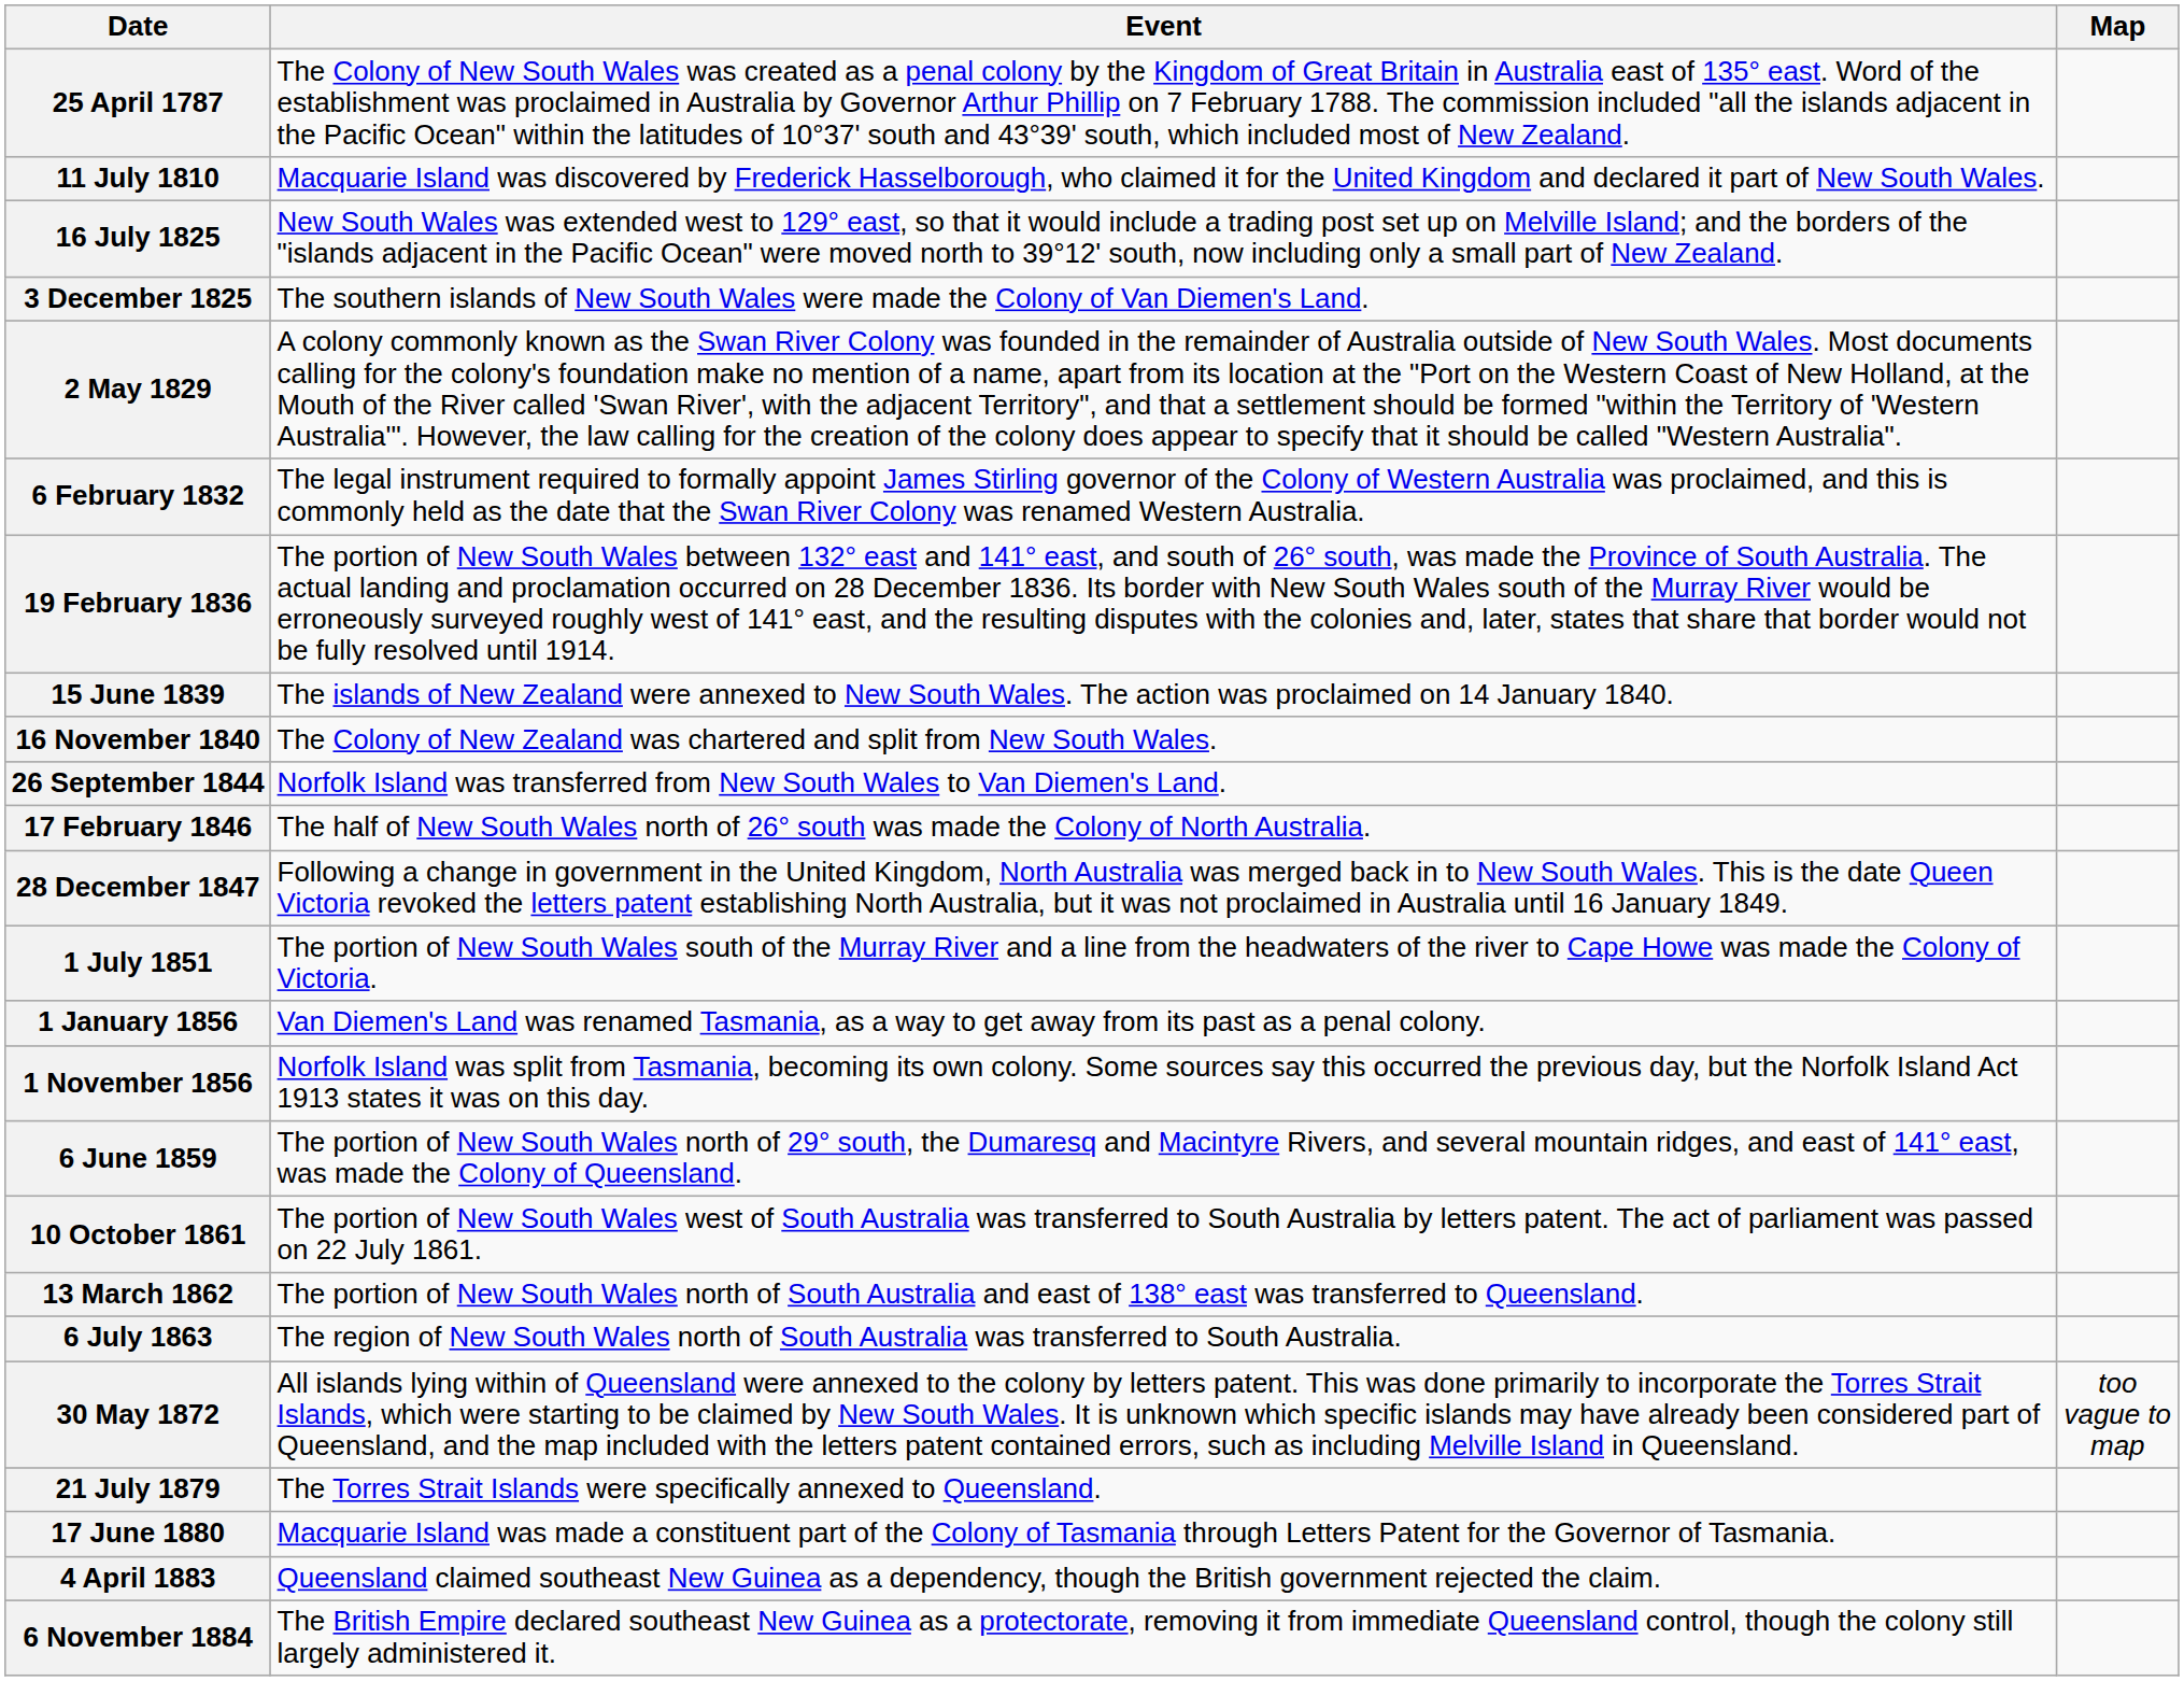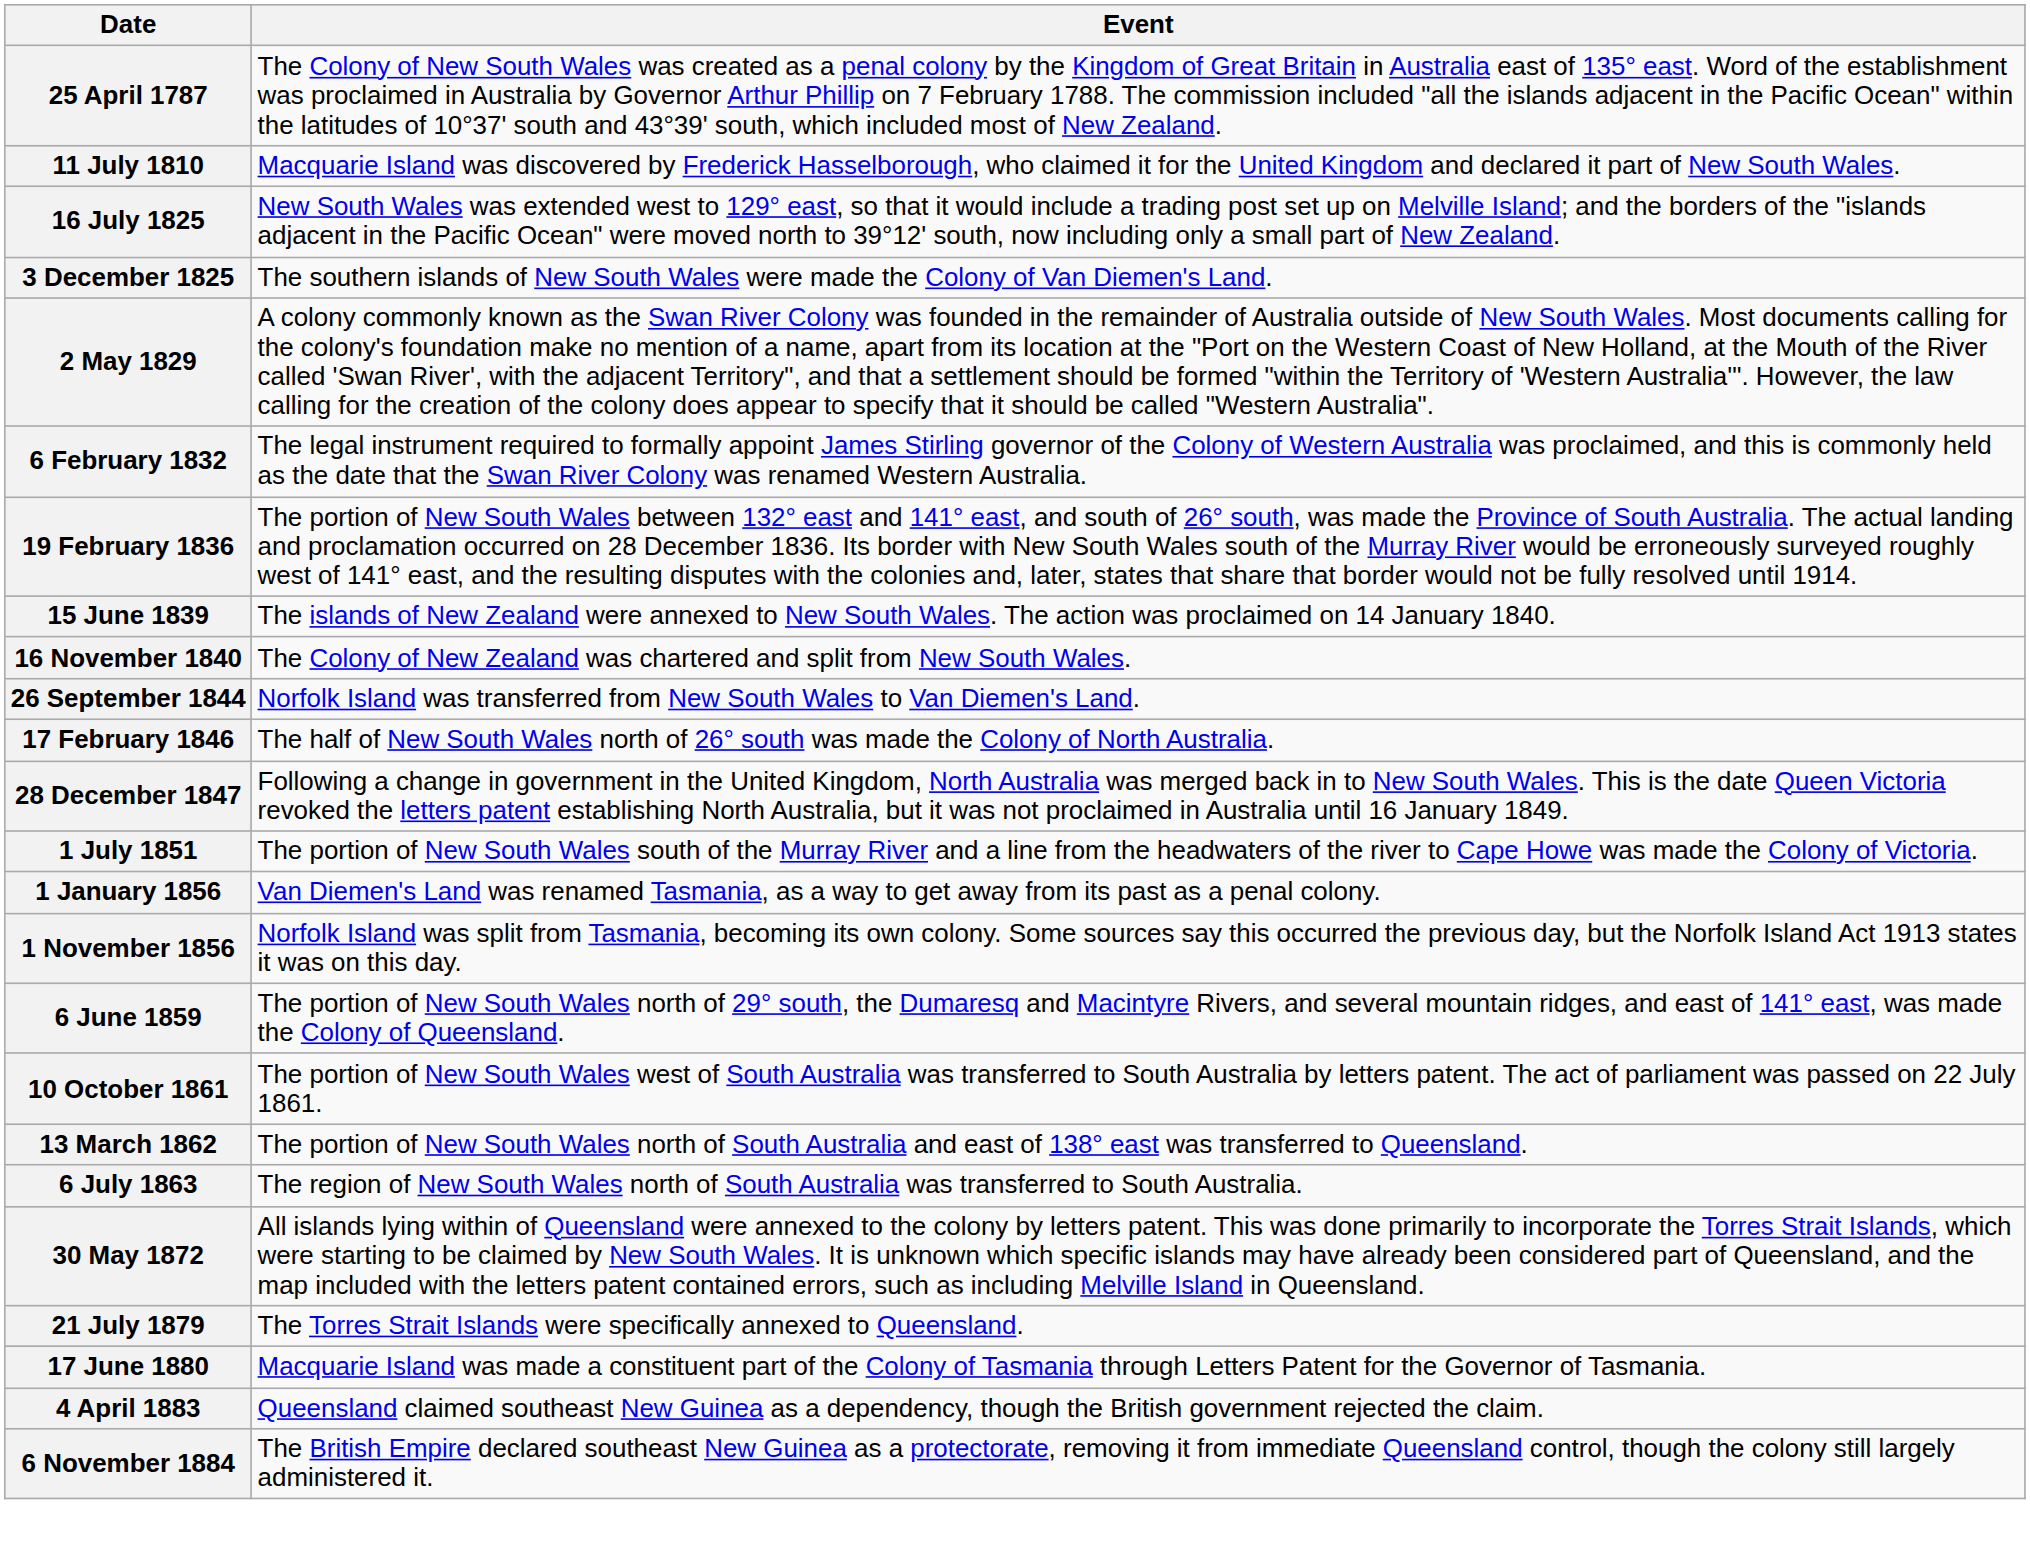 <table class="wikitable plainrowheaders">
 <tr>
 <th scope="col">Date</th>
 <th scope="col">Event</th>
-<th scope="col">Map</th>
 </tr>
 <tr>
 <th scope="row" style="white-space: nowrap;">25 April 1787</th>
 <td>The <a href='#'>Colony of New South Wales</a> was created as a <a href='#'>penal colony</a> by the <a href='#'>Kingdom of Great Britain</a> in <a href='#'>Australia</a> east of <a href='#'>135° east</a>. Word of the establishment was proclaimed in Australia by Governor <a href='#'>Arthur Phillip</a> on 7 February 1788. The commission included "all the islands adjacent in the Pacific Ocean" within the latitudes of 10°37' south and 43°39' south, which included most of <a href='#'>New Zealand</a>.</td>
-<td></td>
 </tr>
 <tr>
 <th scope="row" style="white-space: nowrap;">11 July 1810</th>
 <td><a href='#'>Macquarie Island</a> was discovered by <a href='#'>Frederick Hasselborough</a>, who claimed it for the <a href='#'>United Kingdom</a> and declared it part of <a href='#'>New South Wales</a>.</td>
-<td></td>
 </tr>
 <tr>
 <th scope="row" style="white-space: nowrap;">16 July 1825</th>
 <td><a href='#'>New South Wales</a> was extended west to <a href='#'>129° east</a>, so that it would include a trading post set up on <a href='#'>Melville Island</a>; and the borders of the "islands adjacent in the Pacific Ocean" were moved north to 39°12' south, now including only a small part of <a href='#'>New Zealand</a>.</td>
-<td></td>
 </tr>
 <tr>
 <th scope="row" style="white-space: nowrap;">3 December 1825</th>
 <td>The southern islands of <a href='#'>New South Wales</a> were made the <a href='#'>Colony of Van Diemen's Land</a>.</td>
-<td></td>
 </tr>
 <tr>
 <th scope="row" style="white-space: nowrap;">2 May 1829</th>
 <td>A colony commonly known as the <a href='#'>Swan River Colony</a> was founded in the remainder of Australia outside of <a href='#'>New South Wales</a>. Most documents calling for the colony's foundation make no mention of a name, apart from its location at the "Port on the Western Coast of New Holland, at the Mouth of the River called 'Swan River', with the adjacent Territory", and that a settlement should be formed "within the Territory of 'Western Australia'". However, the law calling for the creation of the colony does appear to specify that it should be called "Western Australia".</td>
-<td></td>
 </tr>
 <tr>
 <th scope="row" style="white-space: nowrap;">6 February 1832</th>
 <td>The legal instrument required to formally appoint <a href='#'>James Stirling</a> governor of the <a href='#'>Colony of Western Australia</a> was proclaimed, and this is commonly held as the date that the <a href='#'>Swan River Colony</a> was renamed Western Australia.</td>
-<td></td>
 </tr>
 <tr>
 <th scope="row" style="white-space: nowrap;">19 February 1836</th>
 <td>The portion of <a href='#'>New South Wales</a> between <a href='#'>132° east</a> and <a href='#'>141° east</a>, and south of <a href='#'>26° south</a>, was made the <a href='#'>Province of South Australia</a>. The actual landing and proclamation occurred on 28 December 1836. Its border with New South Wales south of the <a href='#'>Murray River</a> would be erroneously surveyed roughly  west of 141° east, and the resulting disputes with the colonies and, later, states that share that border would not be fully resolved until 1914.</td>
-<td></td>
 </tr>
 <tr>
 <th scope="row" style="white-space: nowrap;">15 June 1839</th>
 <td>The <a href='#'>islands of New Zealand</a> were annexed to <a href='#'>New South Wales</a>. The action was proclaimed on 14 January 1840.</td>
-<td></td>
 </tr>
 <tr>
 <th scope="row" style="white-space: nowrap;">16 November 1840</th>
 <td>The <a href='#'>Colony of New Zealand</a> was chartered and split from <a href='#'>New South Wales</a>.</td>
-<td></td>
 </tr>
 <tr>
 <th scope="row" style="white-space: nowrap;">26 September 1844</th>
 <td><a href='#'>Norfolk Island</a> was transferred from <a href='#'>New South Wales</a> to <a href='#'>Van Diemen's Land</a>.</td>
-<td></td>
 </tr>
 <tr>
 <th scope="row" style="white-space: nowrap;">17 February 1846</th>
 <td>The half of <a href='#'>New South Wales</a> north of <a href='#'>26° south</a> was made the <a href='#'>Colony of North Australia</a>.</td>
-<td></td>
 </tr>
 <tr>
 <th scope="row" style="white-space: nowrap;">28 December 1847</th>
 <td>Following a change in government in the United Kingdom, <a href='#'>North Australia</a> was merged back in to <a href='#'>New South Wales</a>. This is the date <a href='#'>Queen Victoria</a> revoked the <a href='#'>letters patent</a> establishing North Australia, but it was not proclaimed in Australia until 16 January 1849.</td>
-<td></td>
 </tr>
 <tr>
 <th scope="row" style="white-space: nowrap;">1 July 1851</th>
 <td>The portion of <a href='#'>New South Wales</a> south of the <a href='#'>Murray River</a> and a line from the headwaters of the river to <a href='#'>Cape Howe</a> was made the <a href='#'>Colony of Victoria</a>.</td>
-<td></td>
 </tr>
 <tr>
 <th scope="row" style="white-space: nowrap;">1 January 1856</th>
 <td><a href='#'>Van Diemen's Land</a> was renamed <a href='#'>Tasmania</a>, as a way to get away from its past as a penal colony.</td>
-<td></td>
 </tr>
 <tr>
 <th scope="row" style="white-space: nowrap;">1 November 1856</th>
 <td><a href='#'>Norfolk Island</a> was split from <a href='#'>Tasmania</a>, becoming its own colony. Some sources say this occurred the previous day, but the Norfolk Island Act 1913 states it was on this day.</td>
-<td></td>
 </tr>
 <tr>
 <th scope="row" style="white-space: nowrap;">6 June 1859</th>
 <td>The portion of <a href='#'>New South Wales</a> north of <a href='#'>29° south</a>, the <a href='#'>Dumaresq</a> and <a href='#'>Macintyre</a> Rivers, and several mountain ridges, and east of <a href='#'>141° east</a>, was made the <a href='#'>Colony of Queensland</a>.</td>
-<td></td>
 </tr>
 <tr>
 <th scope="row" style="white-space: nowrap;">10 October 1861</th>
 <td>The portion of <a href='#'>New South Wales</a> west of <a href='#'>South Australia</a> was transferred to South Australia by letters patent. The act of parliament was passed on 22 July 1861.</td>
-<td></td>
 </tr>
 <tr>
 <th scope="row" style="white-space: nowrap;">13 March 1862</th>
 <td>The portion of <a href='#'>New South Wales</a> north of <a href='#'>South Australia</a> and east of <a href='#'>138° east</a> was transferred to <a href='#'>Queensland</a>.</td>
-<td></td>
 </tr>
 <tr>
 <th scope="row" style="white-space: nowrap;">6 July 1863</th>
 <td>The region of <a href='#'>New South Wales</a> north of <a href='#'>South Australia</a> was transferred to South Australia.</td>
-<td></td>
 </tr>
 <tr>
 <th scope="row" style="white-space: nowrap;">30 May 1872</th>
 <td>All islands lying within  of <a href='#'>Queensland</a> were annexed to the colony by letters patent. This was done primarily to incorporate the <a href='#'>Torres Strait Islands</a>, which were starting to be claimed by <a href='#'>New South Wales</a>. It is unknown which specific islands may have already been considered part of Queensland, and the map included with the letters patent contained errors, such as including <a href='#'>Melville Island</a> in Queensland.</td>
-<td align="center"><em>too vague to map</em></td>
 </tr>
 <tr>
 <th scope="row" style="white-space: nowrap;">21 July 1879</th>
 <td>The <a href='#'>Torres Strait Islands</a> were specifically annexed to <a href='#'>Queensland</a>.</td>
-<td></td>
 </tr>
 <tr>
 <th scope="row" style="white-space: nowrap;">17 June 1880</th>
 <td><a href='#'>Macquarie Island</a> was made a constituent part of the <a href='#'>Colony of Tasmania</a> through Letters Patent for the Governor of Tasmania.</td>
-<td></td>
 </tr>
 <tr>
 <th scope="row" style="white-space: nowrap;">4 April 1883</th>
 <td><a href='#'>Queensland</a> claimed southeast <a href='#'>New Guinea</a> as a dependency, though the British government rejected the claim.</td>
-<td></td>
 </tr>
 <tr>
 <th scope="row" style="white-space: nowrap;">6 November 1884</th>
 <td>The <a href='#'>British Empire</a> declared southeast <a href='#'>New Guinea</a> as a <a href='#'>protectorate</a>, removing it from immediate <a href='#'>Queensland</a> control, though the colony still largely administered it.</td>
-<td></td>
 </tr>
 </table>
